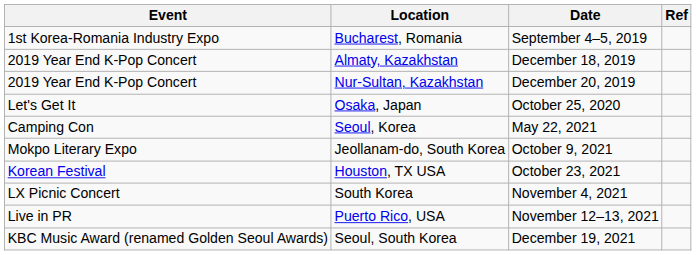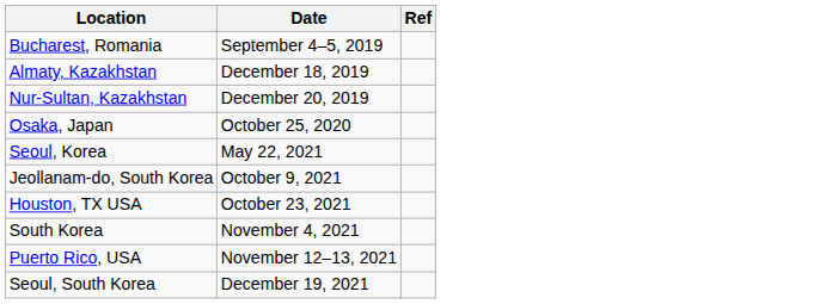 <table class="wikitable">
 <tr>
-<th>Event</th>
 <th>Location</th>
 <th>Date</th>
 <th>Ref</th>
 </tr>
 <tr>
-<td>1st Korea-Romania Industry Expo</td>
 <td><a href='#'>Bucharest</a>, Romania</td>
 <td>September 4–5, 2019</td>
 <td></td>
 </tr>
 <tr>
-<td>2019 Year End K-Pop Concert</td>
 <td><a href='#'>Almaty, Kazakhstan</a></td>
 <td>December 18, 2019</td>
 <td></td>
 </tr>
 <tr>
-<td>2019 Year End K-Pop Concert</td>
 <td><a href='#'>Nur-Sultan, Kazakhstan</a></td>
 <td>December 20, 2019</td>
 <td></td>
 </tr>
 <tr>
-<td>Let's Get It</td>
 <td><a href='#'>Osaka</a>, Japan</td>
 <td>October 25, 2020</td>
 <td></td>
 </tr>
 <tr>
-<td>Camping Con</td>
 <td><a href='#'>Seoul</a>, Korea</td>
 <td>May 22, 2021</td>
 <td></td>
 </tr>
 <tr>
-<td>Mokpo Literary Expo</td>
 <td>Jeollanam-do, South Korea</td>
 <td>October 9, 2021</td>
 <td></td>
 </tr>
 <tr>
-<td><a href='#'>Korean Festival</a></td>
 <td><a href='#'>Houston</a>, TX USA</td>
 <td>October 23, 2021</td>
 <td></td>
 </tr>
 <tr>
-<td>LX Picnic Concert</td>
 <td>South Korea</td>
 <td>November 4, 2021</td>
 <td></td>
 </tr>
 <tr>
-<td>Live in PR</td>
 <td><a href='#'>Puerto Rico</a>, USA</td>
 <td>November 12–13, 2021</td>
 <td></td>
 </tr>
 <tr>
-<td>KBC Music Award (renamed Golden Seoul Awards)</td>
 <td>Seoul, South Korea</td>
 <td>December 19, 2021</td>
 <td></td>
 </tr>
 </table>
